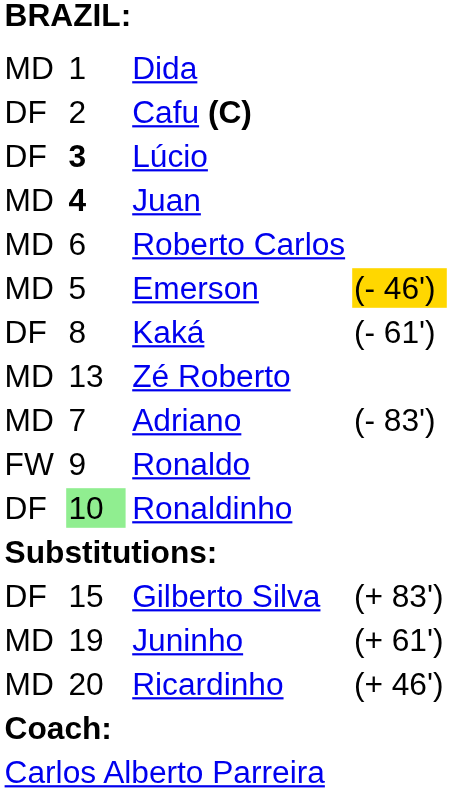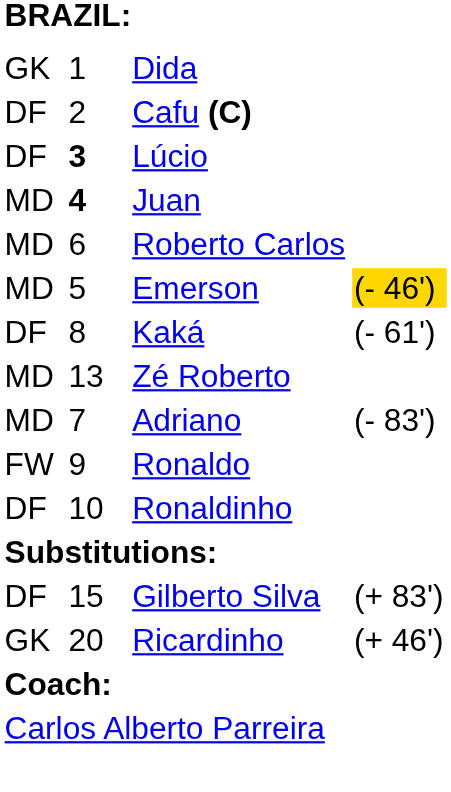 <table style="float:left; font-size:90%; margin-right:1em">
 <tr>
 <td colspan=4><strong>BRAZIL:</strong></td>
 </tr>
 <tr>
 <th width="25"></th>
 <th width="25"></th>
 </tr>
 <tr>
-<td>MD</td>
+<td>GK</td>
 <td>1</td>
 <td><a href='#'>Dida</a></td>
 </tr>
 <tr>
 <td>DF</td>
 <td>2</td>
 <td><a href='#'>Cafu</a> <strong>(C)</strong></td>
 </tr>
 <tr>
 <td>DF</td>
 <td><strong>3</strong></td>
 <td><a href='#'>Lúcio</a></td>
 </tr>
 <tr>
 <td>MD</td>
 <td><strong>4</strong></td>
 <td><a href='#'>Juan</a> </td>
 </tr>
 <tr>
 <td>MD</td>
 <td>6</td>
 <td><a href='#'>Roberto Carlos</a></td>
 </tr>
 <tr>
 <td>MD</td>
 <td>5</td>
 <td><a href='#'>Emerson</a></td>
 <td style="background: gold;">(- 46')</td>
 </tr>
 <tr>
 <td>DF</td>
 <td>8</td>
 <td><a href='#'>Kaká</a></td>
 <td>(- 61')</td>
 </tr>
 <tr>
 <td>MD</td>
 <td>13</td>
 <td><a href='#'>Zé Roberto</a></td>
 </tr>
 <tr>
 <td>MD</td>
 <td>7</td>
 <td><a href='#'>Adriano</a> </td>
 <td>(- 83')</td>
 </tr>
 <tr>
 <td>FW</td>
 <td>9</td>
 <td><a href='#'>Ronaldo</a></td>
 </tr>
 <tr>
 <td>DF</td>
-<td style="background: lightgreen;">10</td>
+<td>10</td>
 <td><a href='#'>Ronaldinho</a></td>
 </tr>
 <tr>
 <td colspan=3><strong>Substitutions:</strong></td>
 </tr>
 <tr>
 <td>DF</td>
 <td>15</td>
 <td><a href='#'>Gilberto Silva</a></td>
 <td>(+ 83')</td>
 </tr>
 <tr>
-<td>MD</td>
-<td>19</td>
-<td><a href='#'>Juninho</a></td>
-<td>(+ 61')</td>
-</tr>
-<tr>
-<td>MD</td>
+<td>GK</td>
 <td>20</td>
 <td><a href='#'>Ricardinho</a></td>
 <td>(+ 46')</td>
 </tr>
 <tr>
 <td colspan=3><strong>Coach:</strong></td>
 </tr>
 <tr>
 <td colspan=4><a href='#'>Carlos Alberto Parreira</a></td>
 </tr>
 </table>
